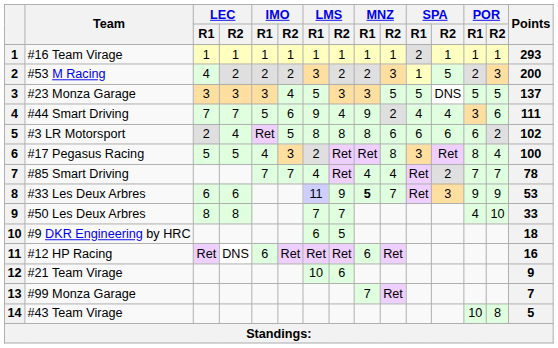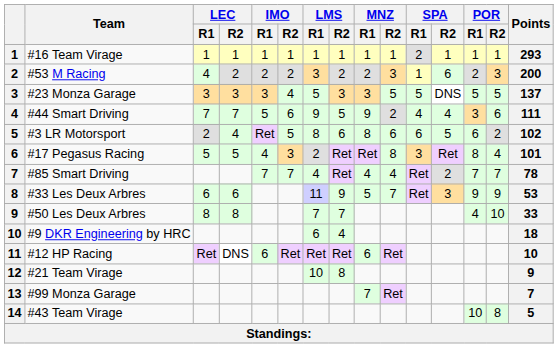 <table class="wikitable" style="font-size:85%; text-align:center">
 <tr>
 <th rowspan=2></th>
 <th rowspan=2>Team</th>
 <th colspan=2><a href='#'>LEC</a><br></th>
 <th colspan=2><a href='#'>IMO</a><br></th>
 <th colspan=2><a href='#'>LMS</a><br></th>
 <th colspan=2><a href='#'>MNZ</a><br></th>
 <th colspan=2><a href='#'>SPA</a><br></th>
 <th colspan=2><a href='#'>POR</a><br></th>
 <th rowspan=2>Points</th>
 </tr>
 <tr>
 <th>R1</th>
 <th>R2</th>
 <th>R1</th>
 <th>R2</th>
 <th>R1</th>
 <th>R2</th>
 <th>R1</th>
 <th>R2</th>
 <th>R1</th>
 <th>R2</th>
 <th>R1</th>
 <th>R2</th>
 </tr>
 <tr>
 <th>1</th>
 <td align=left> #16 Team Virage</td>
 <td style="background:#ffffbf">1</td>
 <td style="background:#ffffbf">1</td>
 <td style="background:#ffffbf">1</td>
 <td style="background:#ffffbf">1</td>
 <td style="background:#ffffbf">1</td>
 <td style="background:#ffffbf">1</td>
 <td style="background:#ffffbf">1</td>
 <td style="background:#ffffbf">1</td>
 <td style="background:#dfdfdf">2</td>
 <td style="background:#ffffbf">1</td>
 <td style="background:#ffffbf">1</td>
 <td style="background:#ffffbf">1</td>
 <th>293</th>
 </tr>
 <tr>
 <th>2</th>
 <td align=left> #53 <a href='#'>M Racing</a></td>
 <td style="background:#dfffdf">4</td>
 <td style="background:#dfdfdf">2</td>
 <td style="background:#dfdfdf">2</td>
 <td style="background:#dfdfdf">2</td>
 <td style="background:#ffdf9f">3</td>
 <td style="background:#dfdfdf">2</td>
 <td style="background:#dfdfdf">2</td>
 <td style="background:#ffdf9f">3</td>
 <td style="background:#ffffbf">1</td>
-<td style="background:#dfffdf">5</td>
+<td style="background:#dfffdf">6</td>
 <td style="background:#dfdfdf">2</td>
 <td style="background:#ffdf9f">3</td>
 <th>200</th>
 </tr>
 <tr>
 <th>3</th>
 <td align=left> #23 Monza Garage</td>
 <td style="background:#ffdf9f">3</td>
 <td style="background:#ffdf9f">3</td>
 <td style="background:#ffdf9f">3</td>
 <td style="background:#dfffdf">4</td>
 <td style="background:#dfffdf">5</td>
 <td style="background:#ffdf9f">3</td>
 <td style="background:#ffdf9f">3</td>
 <td style="background:#dfffdf">5</td>
 <td style="background:#dfffdf">5</td>
 <td style="background:#ffffff">DNS</td>
 <td style="background:#dfffdf">5</td>
 <td style="background:#dfffdf">5</td>
 <th>137</th>
 </tr>
 <tr>
 <th>4</th>
 <td align=left> #44 Smart Driving</td>
 <td style="background:#dfffdf">7</td>
 <td style="background:#dfffdf">7</td>
 <td style="background:#dfffdf">5</td>
 <td style="background:#dfffdf">6</td>
 <td style="background:#dfffdf">9</td>
-<td style="background:#dfffdf">4</td>
+<td style="background:#dfffdf">5</td>
 <td style="background:#dfffdf">9</td>
 <td style="background:#dfdfdf">2</td>
 <td style="background:#dfffdf">4</td>
 <td style="background:#dfffdf">4</td>
 <td style="background:#ffdf9f">3</td>
 <td style="background:#dfffdf">6</td>
 <th>111</th>
 </tr>
 <tr>
 <th>5</th>
 <td align=left> #3 LR Motorsport</td>
 <td style="background:#dfdfdf">2</td>
 <td style="background:#dfffdf">4</td>
 <td style="background:#efcfff">Ret</td>
 <td style="background:#dfffdf">5</td>
 <td style="background:#dfffdf">8</td>
-<td style="background:#dfffdf">8</td>
+<td style="background:#dfffdf">6</td>
 <td style="background:#dfffdf">8</td>
 <td style="background:#dfffdf">6</td>
 <td style="background:#dfffdf">6</td>
-<td style="background:#dfffdf">6</td>
+<td style="background:#dfffdf">5</td>
 <td style="background:#dfffdf">6</td>
 <td style="background:#dfdfdf">2</td>
 <th>102</th>
 </tr>
 <tr>
 <th>6</th>
 <td align=left> #17 Pegasus Racing</td>
 <td style="background:#dfffdf">5</td>
 <td style="background:#dfffdf">5</td>
 <td style="background:#dfffdf">4</td>
 <td style="background:#ffdf9f">3</td>
 <td style="background:#dfdfdf">2</td>
 <td style="background:#efcfff">Ret</td>
 <td style="background:#efcfff">Ret</td>
 <td style="background:#dfffdf">8</td>
 <td style="background:#ffdf9f">3</td>
 <td style="background:#efcfff">Ret</td>
 <td style="background:#dfffdf">8</td>
 <td style="background:#dfffdf">4</td>
-<th>100</th>
+<th>101</th>
 </tr>
 <tr>
 <th>7</th>
 <td align=left> #85 Smart Driving</td>
 <td></td>
 <td></td>
 <td style="background:#dfffdf">7</td>
 <td style="background:#dfffdf">7</td>
 <td style="background:#dfffdf">4</td>
 <td style="background:#efcfff">Ret</td>
 <td style="background:#dfffdf">4</td>
 <td style="background:#dfffdf">4</td>
 <td style="background:#efcfff">Ret</td>
 <td style="background:#dfdfdf">2</td>
 <td style="background:#dfffdf">7</td>
 <td style="background:#dfffdf">7</td>
 <th>78</th>
 </tr>
 <tr>
 <th>8</th>
 <td align=left> #33 Les Deux Arbres</td>
 <td style="background:#dfffdf">6</td>
 <td style="background:#dfffdf">6</td>
 <td></td>
 <td></td>
 <td style="background:#cfcfff">11</td>
 <td style="background:#dfffdf">9</td>
-<td style="background:#dfffdf"><strong>5</strong></td>
+<td style="background:#dfffdf">5</td>
 <td style="background:#dfffdf">7</td>
 <td style="background:#efcfff">Ret</td>
 <td style="background:#ffdf9f">3</td>
 <td style="background:#dfffdf">9</td>
 <td style="background:#dfffdf">9</td>
 <th>53</th>
 </tr>
 <tr>
 <th>9</th>
 <td align=left> #50 Les Deux Arbres</td>
 <td style="background:#dfffdf">8</td>
 <td style="background:#dfffdf">8</td>
 <td></td>
 <td></td>
 <td style="background:#dfffdf">7</td>
 <td style="background:#dfffdf">7</td>
 <td></td>
 <td></td>
 <td></td>
 <td></td>
 <td style="background:#dfffdf">4</td>
 <td style="background:#dfffdf">10</td>
 <th>33</th>
 </tr>
 <tr>
 <th>10</th>
 <td align=left> #9 <a href='#'>DKR Engineering</a> by HRC</td>
 <td></td>
 <td></td>
 <td></td>
 <td></td>
 <td style="background:#dfffdf">6</td>
-<td style="background:#dfffdf">5</td>
+<td style="background:#dfffdf">4</td>
 <td></td>
 <td></td>
 <td></td>
 <td></td>
 <td></td>
 <td></td>
 <th>18</th>
 </tr>
 <tr>
 <th>11</th>
 <td align=left> #12 HP Racing</td>
 <td style="background:#efcfff">Ret</td>
 <td style="background:#ffffff">DNS</td>
 <td style="background:#dfffdf">6</td>
 <td style="background:#efcfff">Ret</td>
 <td style="background:#efcfff">Ret</td>
 <td style="background:#efcfff">Ret</td>
 <td style="background:#dfffdf">6</td>
 <td style="background:#efcfff">Ret</td>
 <td></td>
 <td></td>
 <td></td>
 <td></td>
-<th>16</th>
+<th>10</th>
 </tr>
 <tr>
 <th>12</th>
 <td align=left> #21 Team Virage</td>
 <td></td>
 <td></td>
 <td></td>
 <td></td>
 <td style="background:#dfffdf">10</td>
-<td style="background:#dfffdf">6</td>
+<td style="background:#dfffdf">8</td>
 <td></td>
 <td></td>
 <td></td>
 <td></td>
 <td></td>
 <td></td>
 <th>9</th>
 </tr>
 <tr>
 <th>13</th>
 <td align=left> #99 Monza Garage</td>
 <td></td>
 <td></td>
 <td></td>
 <td></td>
 <td></td>
 <td></td>
 <td style="background:#dfffdf">7</td>
 <td style="background:#efcfff">Ret</td>
 <td></td>
 <td></td>
 <td></td>
 <td></td>
 <th>7</th>
 </tr>
 <tr>
 <th>14</th>
 <td align=left> #43 Team Virage</td>
 <td></td>
 <td></td>
 <td></td>
 <td></td>
 <td></td>
 <td></td>
 <td></td>
 <td></td>
 <td></td>
 <td></td>
 <td style="background:#dfffdf">10</td>
 <td style="background:#dfffdf">8</td>
 <th>5</th>
 </tr>
 <tr>
 <th colspan=15>Standings:</th>
 </tr>
 </table>
